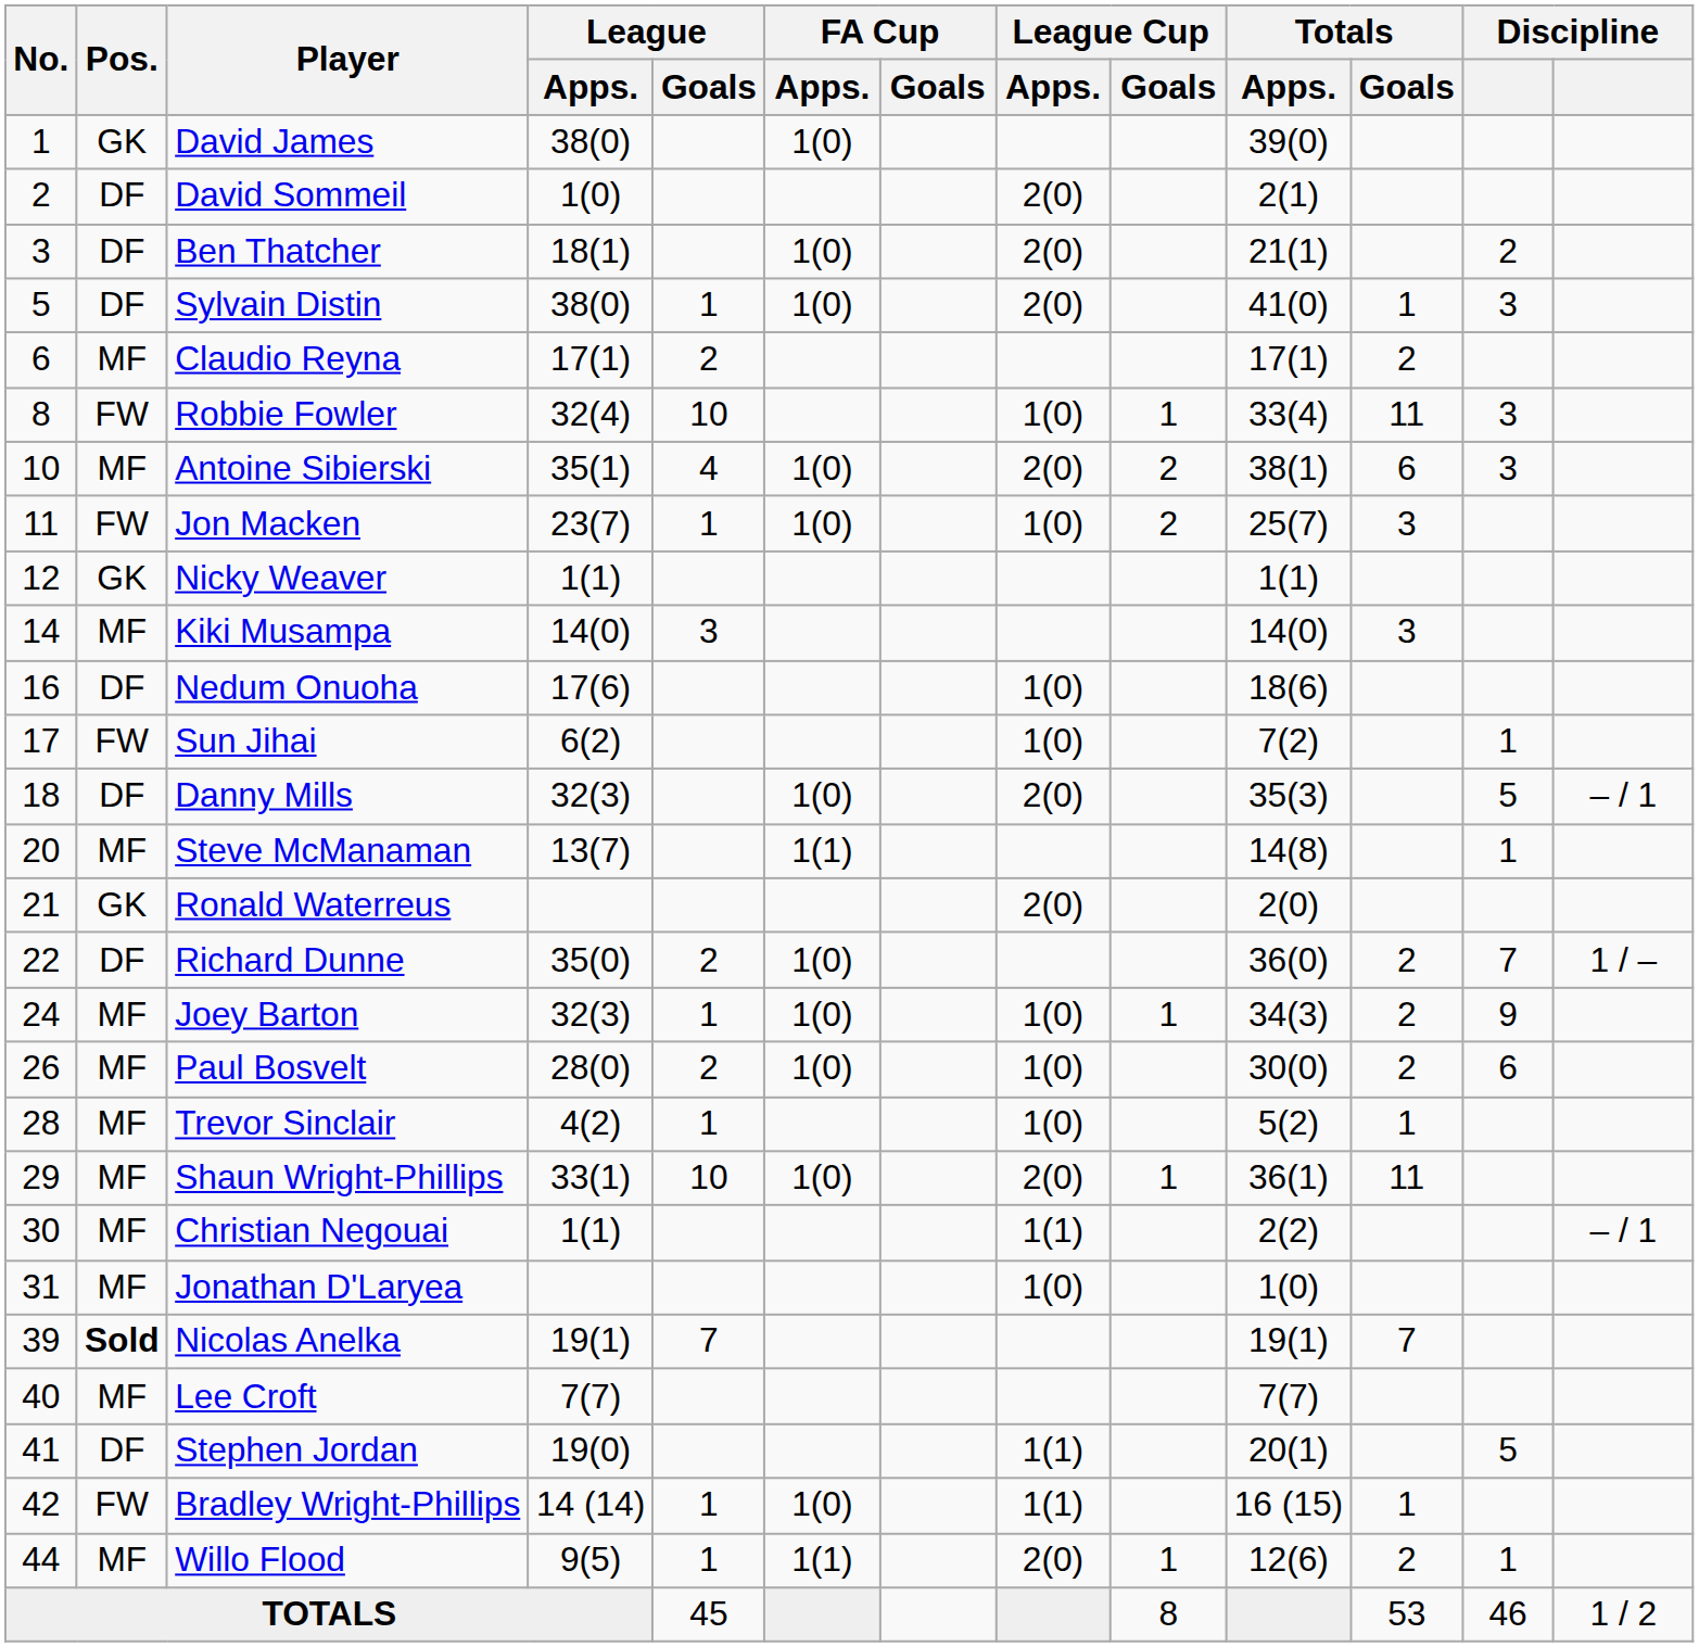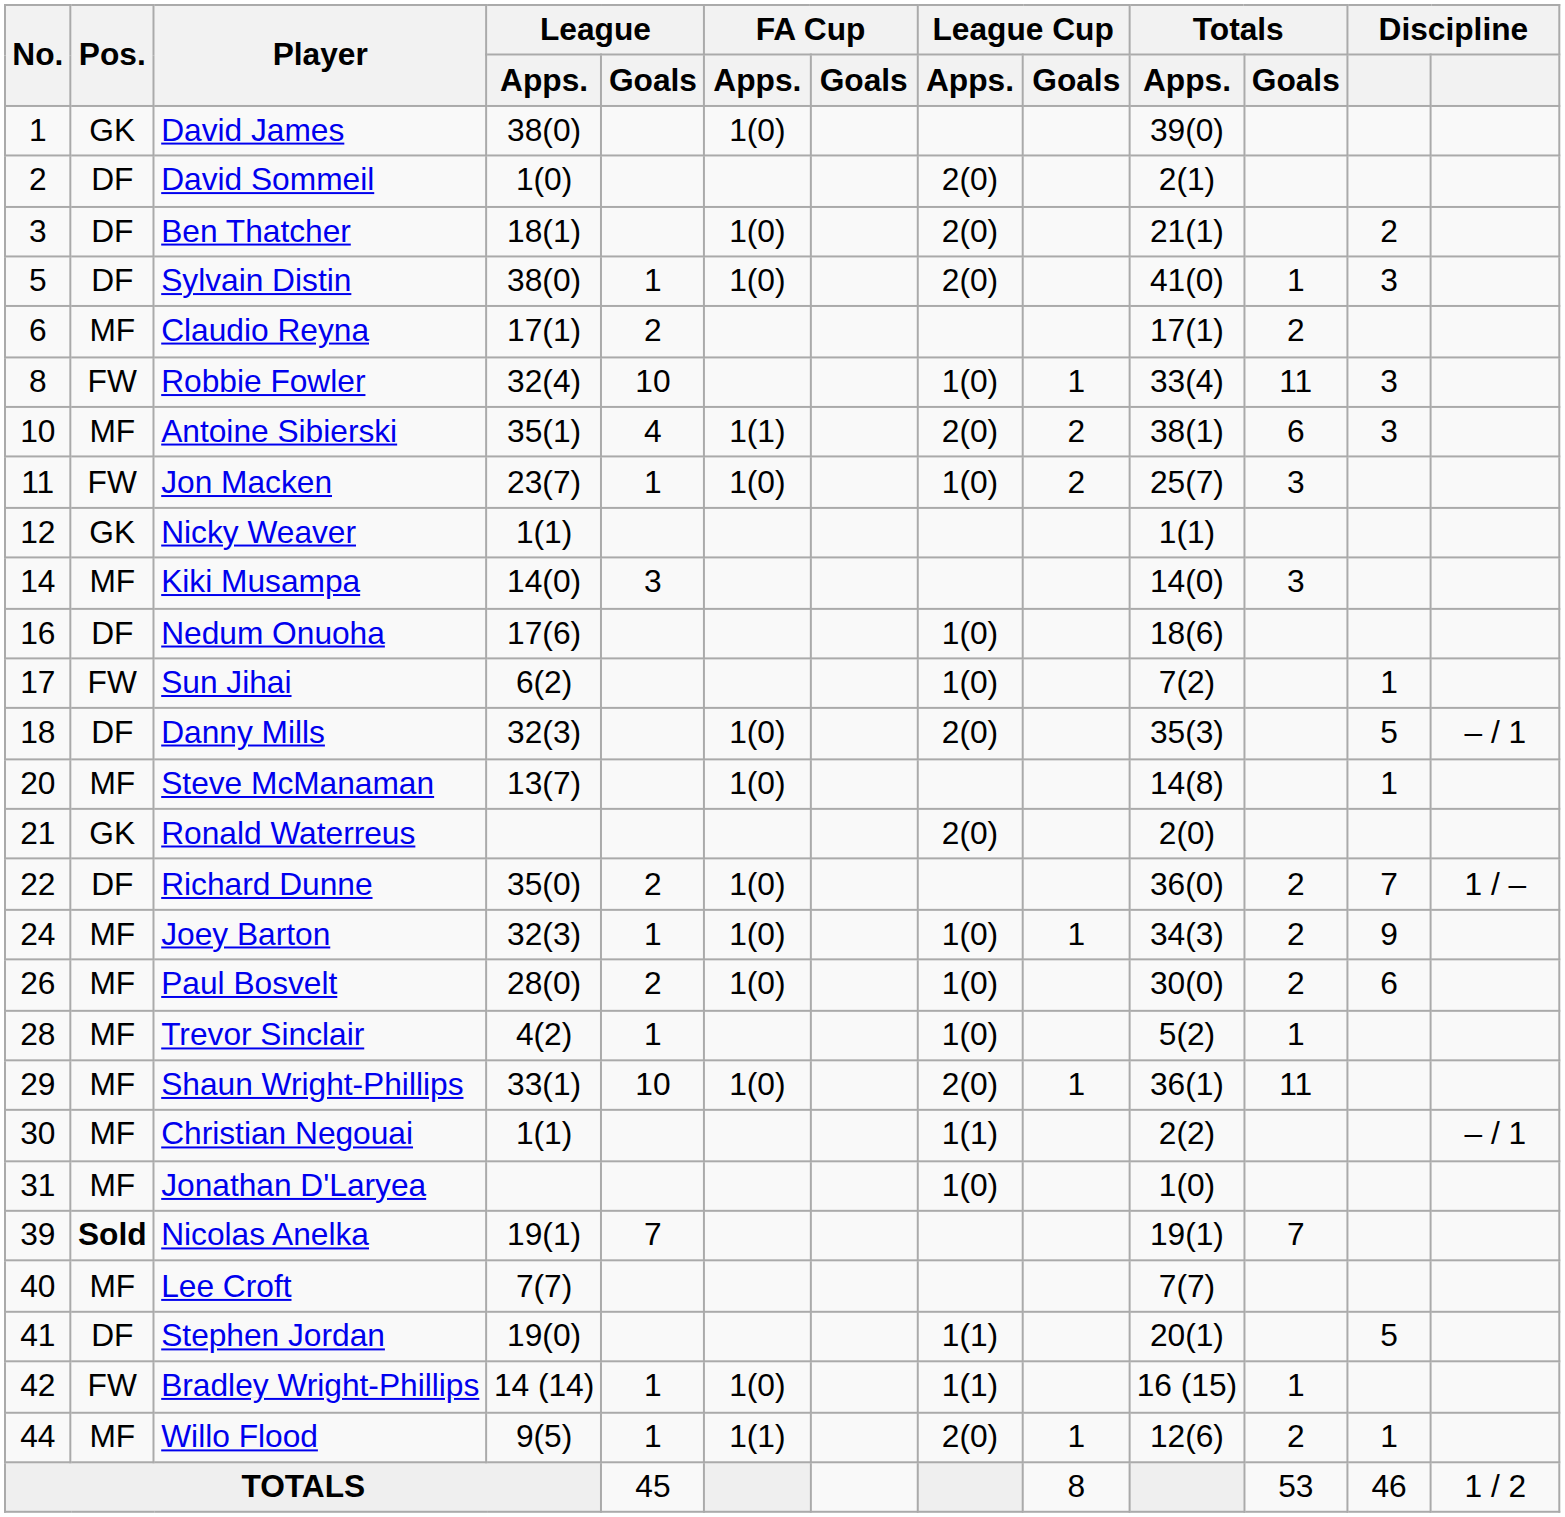 <table class="wikitable" style="text-align:center">
 <tr>
 <th rowspan="2">No.</th>
 <th rowspan="2">Pos.</th>
 <th rowspan="2">Player</th>
 <th colspan="2" width="100">League</th>
 <th colspan="2" width="100">FA Cup</th>
 <th colspan="2" width="100">League Cup</th>
 <th colspan="2" width="100">Totals</th>
 <th colspan="2" width="100">Discipline</th>
 </tr>
 <tr>
 <th>Apps.</th>
 <th>Goals</th>
 <th>Apps.</th>
 <th>Goals</th>
 <th>Apps.</th>
 <th>Goals</th>
 <th>Apps.</th>
 <th>Goals</th>
 <th></th>
 <th></th>
 </tr>
 <tr>
 <td>1</td>
 <td>GK</td>
 <td align="left"> <a href='#'>David James</a></td>
 <td>38(0)</td>
 <td></td>
 <td>1(0)</td>
 <td></td>
 <td></td>
 <td></td>
 <td>39(0)</td>
 <td></td>
 <td></td>
 <td></td>
 </tr>
 <tr>
 <td>2</td>
 <td>DF</td>
 <td align="left"> <a href='#'>David Sommeil</a></td>
 <td>1(0)</td>
 <td></td>
 <td></td>
 <td></td>
 <td>2(0)</td>
 <td></td>
 <td>2(1)</td>
 <td></td>
 <td></td>
 <td></td>
 </tr>
 <tr>
 <td>3</td>
 <td>DF</td>
 <td align="left"> <a href='#'>Ben Thatcher</a></td>
 <td>18(1)</td>
 <td></td>
 <td>1(0)</td>
 <td></td>
 <td>2(0)</td>
 <td></td>
 <td>21(1)</td>
 <td></td>
 <td>2</td>
 <td></td>
 </tr>
 <tr>
 <td>5</td>
 <td>DF</td>
 <td align="left"> <a href='#'>Sylvain Distin</a></td>
 <td>38(0)</td>
 <td>1</td>
 <td>1(0)</td>
 <td></td>
 <td>2(0)</td>
 <td></td>
 <td>41(0)</td>
 <td>1</td>
 <td>3</td>
 <td></td>
 </tr>
 <tr>
 <td>6</td>
 <td>MF</td>
 <td align="left"> <a href='#'>Claudio Reyna</a></td>
 <td>17(1)</td>
 <td>2</td>
 <td></td>
 <td></td>
 <td></td>
 <td></td>
 <td>17(1)</td>
 <td>2</td>
 <td></td>
 <td></td>
 </tr>
 <tr>
 <td>8</td>
 <td>FW</td>
 <td align="left"> <a href='#'>Robbie Fowler</a></td>
 <td>32(4)</td>
 <td>10</td>
 <td></td>
 <td></td>
 <td>1(0)</td>
 <td>1</td>
 <td>33(4)</td>
 <td>11</td>
 <td>3</td>
 <td></td>
 </tr>
 <tr>
 <td>10</td>
 <td>MF</td>
 <td align="left"> <a href='#'>Antoine Sibierski</a></td>
 <td>35(1)</td>
 <td>4</td>
-<td>1(0)</td>
+<td>1(1)</td>
 <td></td>
 <td>2(0)</td>
 <td>2</td>
 <td>38(1)</td>
 <td>6</td>
 <td>3</td>
 <td></td>
 </tr>
 <tr>
 <td>11</td>
 <td>FW</td>
 <td align="left"> <a href='#'>Jon Macken</a></td>
 <td>23(7)</td>
 <td>1</td>
 <td>1(0)</td>
 <td></td>
 <td>1(0)</td>
 <td>2</td>
 <td>25(7)</td>
 <td>3</td>
 <td></td>
 <td></td>
 </tr>
 <tr>
 <td>12</td>
 <td>GK</td>
 <td align="left"> <a href='#'>Nicky Weaver</a></td>
 <td>1(1)</td>
 <td></td>
 <td></td>
 <td></td>
 <td></td>
 <td></td>
 <td>1(1)</td>
 <td></td>
 <td></td>
 <td></td>
 </tr>
 <tr>
 <td>14</td>
 <td>MF</td>
 <td align="left"> <a href='#'>Kiki Musampa</a></td>
 <td>14(0)</td>
 <td>3</td>
 <td></td>
 <td></td>
 <td></td>
 <td></td>
 <td>14(0)</td>
 <td>3</td>
 <td></td>
 <td></td>
 </tr>
 <tr>
 <td>16</td>
 <td>DF</td>
 <td align="left"> <a href='#'>Nedum Onuoha</a></td>
 <td>17(6)</td>
 <td></td>
 <td></td>
 <td></td>
 <td>1(0)</td>
 <td></td>
 <td>18(6)</td>
 <td></td>
 <td></td>
 <td></td>
 </tr>
 <tr>
 <td>17</td>
 <td>FW</td>
 <td align="left"> <a href='#'>Sun Jihai</a></td>
 <td>6(2)</td>
 <td></td>
 <td></td>
 <td></td>
 <td>1(0)</td>
 <td></td>
 <td>7(2)</td>
 <td></td>
 <td>1</td>
 <td></td>
 </tr>
 <tr>
 <td>18</td>
 <td>DF</td>
 <td align="left"> <a href='#'>Danny Mills</a></td>
 <td>32(3)</td>
 <td></td>
 <td>1(0)</td>
 <td></td>
 <td>2(0)</td>
 <td></td>
 <td>35(3)</td>
 <td></td>
 <td>5</td>
 <td>– / 1</td>
 </tr>
 <tr>
 <td>20</td>
 <td>MF</td>
 <td align="left"> <a href='#'>Steve McManaman</a></td>
 <td>13(7)</td>
 <td></td>
-<td>1(1)</td>
+<td>1(0)</td>
 <td></td>
 <td></td>
 <td></td>
 <td>14(8)</td>
 <td></td>
 <td>1</td>
 <td></td>
 </tr>
 <tr>
 <td>21</td>
 <td>GK</td>
 <td align="left"> <a href='#'>Ronald Waterreus</a></td>
 <td></td>
 <td></td>
 <td></td>
 <td></td>
 <td>2(0)</td>
 <td></td>
 <td>2(0)</td>
 <td></td>
 <td></td>
 <td></td>
 </tr>
 <tr>
 <td>22</td>
 <td>DF</td>
 <td align="left"> <a href='#'>Richard Dunne</a></td>
 <td>35(0)</td>
 <td>2</td>
 <td>1(0)</td>
 <td></td>
 <td></td>
 <td></td>
 <td>36(0)</td>
 <td>2</td>
 <td>7</td>
 <td>1 / –</td>
 </tr>
 <tr>
 <td>24</td>
 <td>MF</td>
 <td align="left"> <a href='#'>Joey Barton</a></td>
 <td>32(3)</td>
 <td>1</td>
 <td>1(0)</td>
 <td></td>
 <td>1(0)</td>
 <td>1</td>
 <td>34(3)</td>
 <td>2</td>
 <td>9</td>
 <td></td>
 </tr>
 <tr>
 <td>26</td>
 <td>MF</td>
 <td align="left"> <a href='#'>Paul Bosvelt</a></td>
 <td>28(0)</td>
 <td>2</td>
 <td>1(0)</td>
 <td></td>
 <td>1(0)</td>
 <td></td>
 <td>30(0)</td>
 <td>2</td>
 <td>6</td>
 <td></td>
 </tr>
 <tr>
 <td>28</td>
 <td>MF</td>
 <td align="left"> <a href='#'>Trevor Sinclair</a></td>
 <td>4(2)</td>
 <td>1</td>
 <td></td>
 <td></td>
 <td>1(0)</td>
 <td></td>
 <td>5(2)</td>
 <td>1</td>
 <td></td>
 <td></td>
 </tr>
 <tr>
 <td>29</td>
 <td>MF</td>
 <td align="left"> <a href='#'>Shaun Wright-Phillips</a></td>
 <td>33(1)</td>
 <td>10</td>
 <td>1(0)</td>
 <td></td>
 <td>2(0)</td>
 <td>1</td>
 <td>36(1)</td>
 <td>11</td>
 <td></td>
 <td></td>
 </tr>
 <tr>
 <td>30</td>
 <td>MF</td>
 <td align="left"> <a href='#'>Christian Negouai</a></td>
 <td>1(1)</td>
 <td></td>
 <td></td>
 <td></td>
 <td>1(1)</td>
 <td></td>
 <td>2(2)</td>
 <td></td>
 <td></td>
 <td>– / 1</td>
 </tr>
 <tr>
 <td>31</td>
 <td>MF</td>
 <td align="left"> <a href='#'>Jonathan D'Laryea</a></td>
 <td></td>
 <td></td>
 <td></td>
 <td></td>
 <td>1(0)</td>
 <td></td>
 <td>1(0)</td>
 <td></td>
 <td></td>
 <td></td>
 </tr>
 <tr>
 <td>39</td>
 <td><strong>Sold</strong></td>
 <td align="left"> <a href='#'>Nicolas Anelka</a></td>
 <td>19(1)</td>
 <td>7</td>
 <td></td>
 <td></td>
 <td></td>
 <td></td>
 <td>19(1)</td>
 <td>7</td>
 <td></td>
 <td></td>
 </tr>
 <tr>
 <td>40</td>
 <td>MF</td>
 <td align="left"> <a href='#'>Lee Croft</a></td>
 <td>7(7)</td>
 <td></td>
 <td></td>
 <td></td>
 <td></td>
 <td></td>
 <td>7(7)</td>
 <td></td>
 <td></td>
 <td></td>
 </tr>
 <tr>
 <td>41</td>
 <td>DF</td>
 <td align="left"> <a href='#'>Stephen Jordan</a></td>
 <td>19(0)</td>
 <td></td>
 <td></td>
 <td></td>
 <td>1(1)</td>
 <td></td>
 <td>20(1)</td>
 <td></td>
 <td>5</td>
 <td></td>
 </tr>
 <tr>
 <td>42</td>
 <td>FW</td>
 <td align="left"> <a href='#'>Bradley Wright-Phillips</a></td>
 <td>14 (14)</td>
 <td>1</td>
 <td>1(0)</td>
 <td></td>
 <td>1(1)</td>
 <td></td>
 <td>16 (15)</td>
 <td>1</td>
 <td></td>
 <td></td>
 </tr>
 <tr>
 <td>44</td>
 <td>MF</td>
 <td align="left"> <a href='#'>Willo Flood</a></td>
 <td>9(5)</td>
 <td>1</td>
 <td>1(1)</td>
 <td></td>
 <td>2(0)</td>
 <td>1</td>
 <td>12(6)</td>
 <td>2</td>
 <td>1</td>
 <td></td>
 </tr>
 <tr>
 <td ! colspan="4" style="background: #efefef; text-align: center;"><strong>TOTALS</strong></td>
 <td>45</td>
 <td ! style="background: #efefef; text-align: center;"></td>
 <td></td>
 <td ! style="background: #efefef; text-align: center;"></td>
 <td>8</td>
 <td ! style="background: #efefef; text-align: center;"></td>
 <td>53</td>
 <td>46</td>
 <td>1 / 2</td>
 </tr>
 </table>
